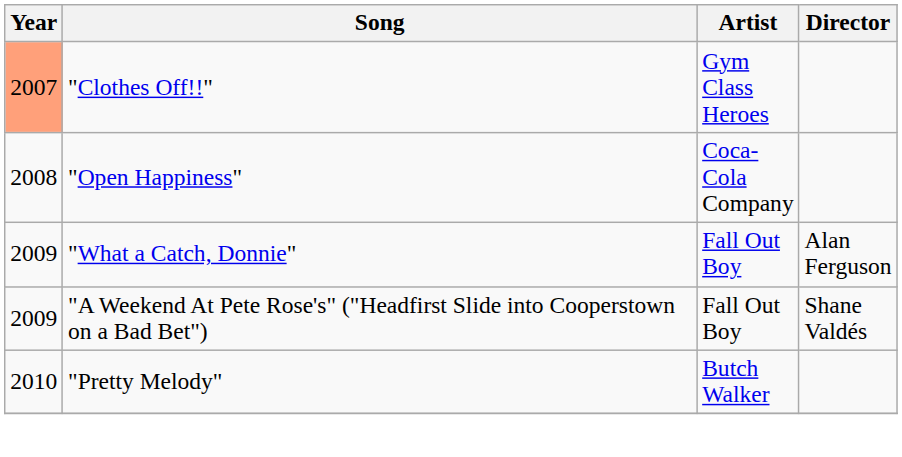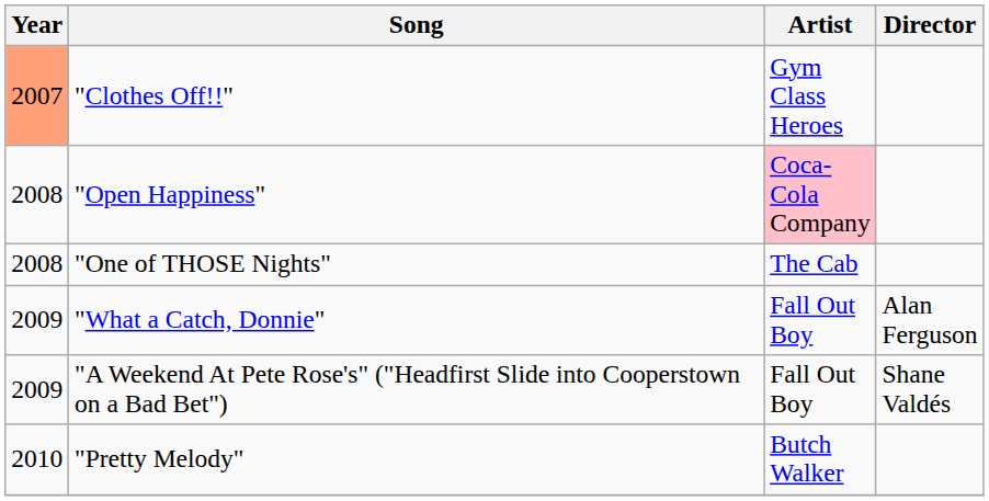 <table class="wikitable">
 <tr>
 <th>Year</th>
 <th scope="col" style="width:30em;">Song</th>
 <th>Artist</th>
 <th>Director</th>
 </tr>
 <tr>
 <td style="background: lightsalmon;">2007</td>
 <td>"<a href='#'>Clothes Off!!</a>"</td>
 <td><a href='#'>Gym Class Heroes</a></td>
 <td></td>
 </tr>
 <tr>
 <td>2008</td>
 <td>"<a href='#'>Open Happiness</a>"</td>
-<td><a href='#'>Coca-Cola</a> Company</td>
+<td style="background: pink;"><a href='#'>Coca-Cola</a> Company</td>
+<td></td>
+</tr>
+<tr>
+<td>2008</td>
+<td>"One of THOSE Nights"</td>
+<td><a href='#'>The Cab</a></td>
 <td></td>
 </tr>
 <tr>
 <td>2009</td>
 <td>"<a href='#'>What a Catch, Donnie</a>"</td>
 <td><a href='#'>Fall Out Boy</a></td>
 <td>Alan Ferguson</td>
 </tr>
 <tr>
 <td>2009</td>
 <td>"A Weekend At Pete Rose's" ("Headfirst Slide into Cooperstown on a Bad Bet")</td>
 <td>Fall Out Boy</td>
 <td>Shane Valdés</td>
 </tr>
 <tr>
 <td>2010</td>
 <td>"Pretty Melody"</td>
 <td><a href='#'>Butch Walker</a></td>
 <td></td>
 </tr>
 <tr>
 </tr>
 </table>
